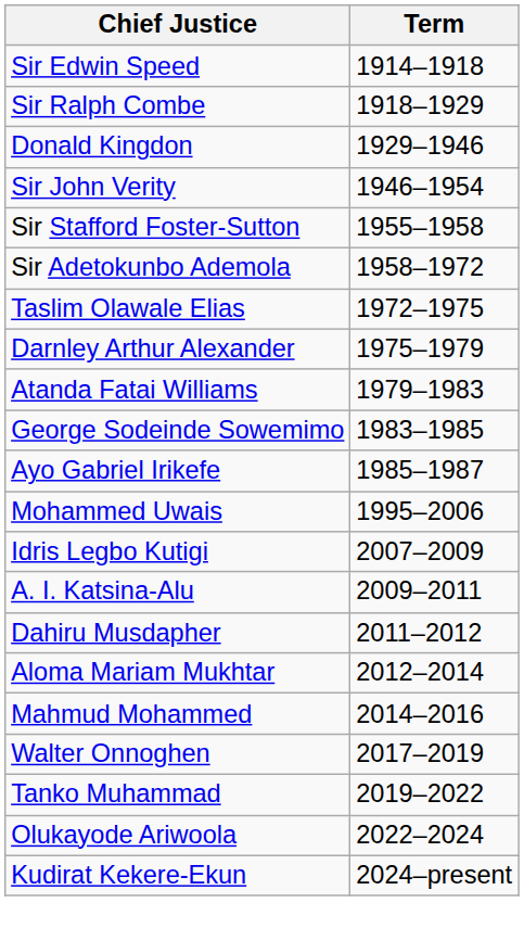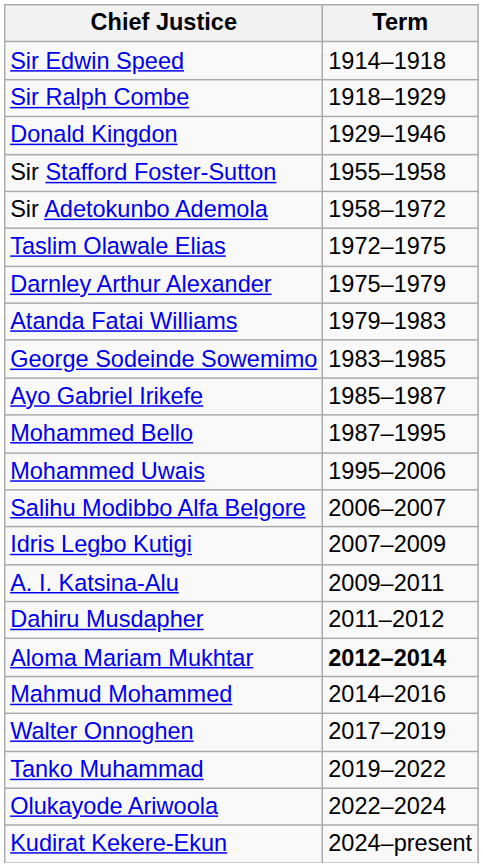 <table class="wikitable">
 <tr>
 <th>Chief Justice</th>
 <th>Term</th>
 </tr>
 <tr>
 <td><a href='#'>Sir Edwin Speed</a></td>
 <td>1914–1918</td>
 </tr>
 <tr>
 <td><a href='#'>Sir Ralph Combe</a></td>
 <td>1918–1929</td>
 </tr>
 <tr>
 <td><a href='#'>Donald Kingdon</a></td>
 <td>1929–1946</td>
-</tr>
-<tr>
-<td><a href='#'>Sir John Verity</a></td>
-<td>1946–1954</td>
 </tr>
 <tr>
 <td>Sir <a href='#'>Stafford Foster-Sutton</a></td>
 <td>1955–1958</td>
 </tr>
 <tr>
 <td>Sir <a href='#'>Adetokunbo Ademola</a></td>
 <td>1958–1972</td>
 </tr>
 <tr>
 <td><a href='#'>Taslim Olawale Elias</a></td>
 <td>1972–1975</td>
 </tr>
 <tr>
 <td><a href='#'>Darnley Arthur Alexander</a></td>
 <td>1975–1979</td>
 </tr>
 <tr>
 <td><a href='#'>Atanda Fatai Williams</a></td>
 <td>1979–1983</td>
 </tr>
 <tr>
 <td><a href='#'>George Sodeinde Sowemimo</a></td>
 <td>1983–1985</td>
 </tr>
 <tr>
 <td><a href='#'>Ayo Gabriel Irikefe</a></td>
 <td>1985–1987</td>
 </tr>
 <tr>
+<td><a href='#'>Mohammed Bello</a></td>
+<td>1987–1995</td>
+</tr>
+<tr>
 <td><a href='#'>Mohammed Uwais</a></td>
 <td>1995–2006</td>
+</tr>
+<tr>
+<td><a href='#'>Salihu Modibbo Alfa Belgore</a></td>
+<td>2006–2007</td>
 </tr>
 <tr>
 <td><a href='#'>Idris Legbo Kutigi</a></td>
 <td>2007–2009</td>
 </tr>
 <tr>
 <td><a href='#'>A. I. Katsina-Alu</a></td>
 <td>2009–2011</td>
 </tr>
 <tr>
 <td><a href='#'>Dahiru Musdapher</a></td>
 <td>2011–2012</td>
 </tr>
 <tr>
 <td><a href='#'>Aloma Mariam Mukhtar</a></td>
-<td>2012–2014</td>
+<td><strong>2012–2014</strong></td>
 </tr>
 <tr>
 <td><a href='#'>Mahmud Mohammed</a></td>
 <td>2014–2016</td>
 </tr>
 <tr>
 <td><a href='#'>Walter Onnoghen</a></td>
 <td>2017–2019</td>
 </tr>
 <tr>
 <td><a href='#'>Tanko Muhammad</a></td>
 <td>2019–2022</td>
 </tr>
 <tr>
 <td><a href='#'>Olukayode Ariwoola</a></td>
 <td>2022–2024</td>
 </tr>
 <tr>
 <td><a href='#'>Kudirat Kekere-Ekun</a></td>
 <td>2024–present</td>
 </tr>
 </table>
